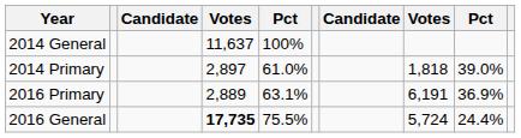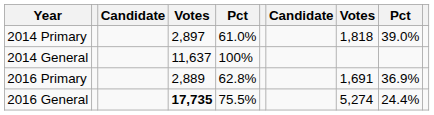 <table class="wikitable" style="margin:0.5em ; font-size:95%">
 <tr>
 <th>Year</th>
 <th></th>
 <th>Candidate</th>
 <th>Votes</th>
 <th>Pct</th>
 <th></th>
 <th>Candidate</th>
 <th>Votes</th>
 <th>Pct</th>
 <th></th>
 </tr>
 <tr>
+<td>2014 Primary</td>
+<td></td>
+<td></td>
+<td>2,897</td>
+<td>61.0%</td>
+<td></td>
+<td></td>
+<td>1,818</td>
+<td>39.0%</td>
+<td></td>
+</tr>
+<tr>
 <td>2014 General</td>
 <td></td>
 <td></td>
 <td>11,637</td>
 <td>100%</td>
 <td></td>
 <td></td>
 <td></td>
 <td></td>
 <td></td>
 </tr>
 <tr>
-<td>2014 Primary</td>
-<td></td>
-<td></td>
-<td>2,897</td>
-<td>61.0%</td>
-<td></td>
-<td></td>
-<td>1,818</td>
-<td>39.0%</td>
-<td></td>
-</tr>
-<tr>
 <td>2016 Primary</td>
 <td></td>
 <td></td>
 <td>2,889</td>
-<td>63.1%</td>
+<td>62.8%</td>
 <td></td>
 <td></td>
-<td>6,191</td>
+<td>1,691</td>
 <td>36.9%</td>
 <td></td>
 </tr>
 <tr>
 <td>2016 General</td>
 <td></td>
 <td></td>
 <td><strong>17,735</strong></td>
 <td>75.5%</td>
 <td></td>
 <td></td>
-<td>5,724</td>
+<td>5,274</td>
 <td>24.4%</td>
 <td></td>
 </tr>
 </table>
